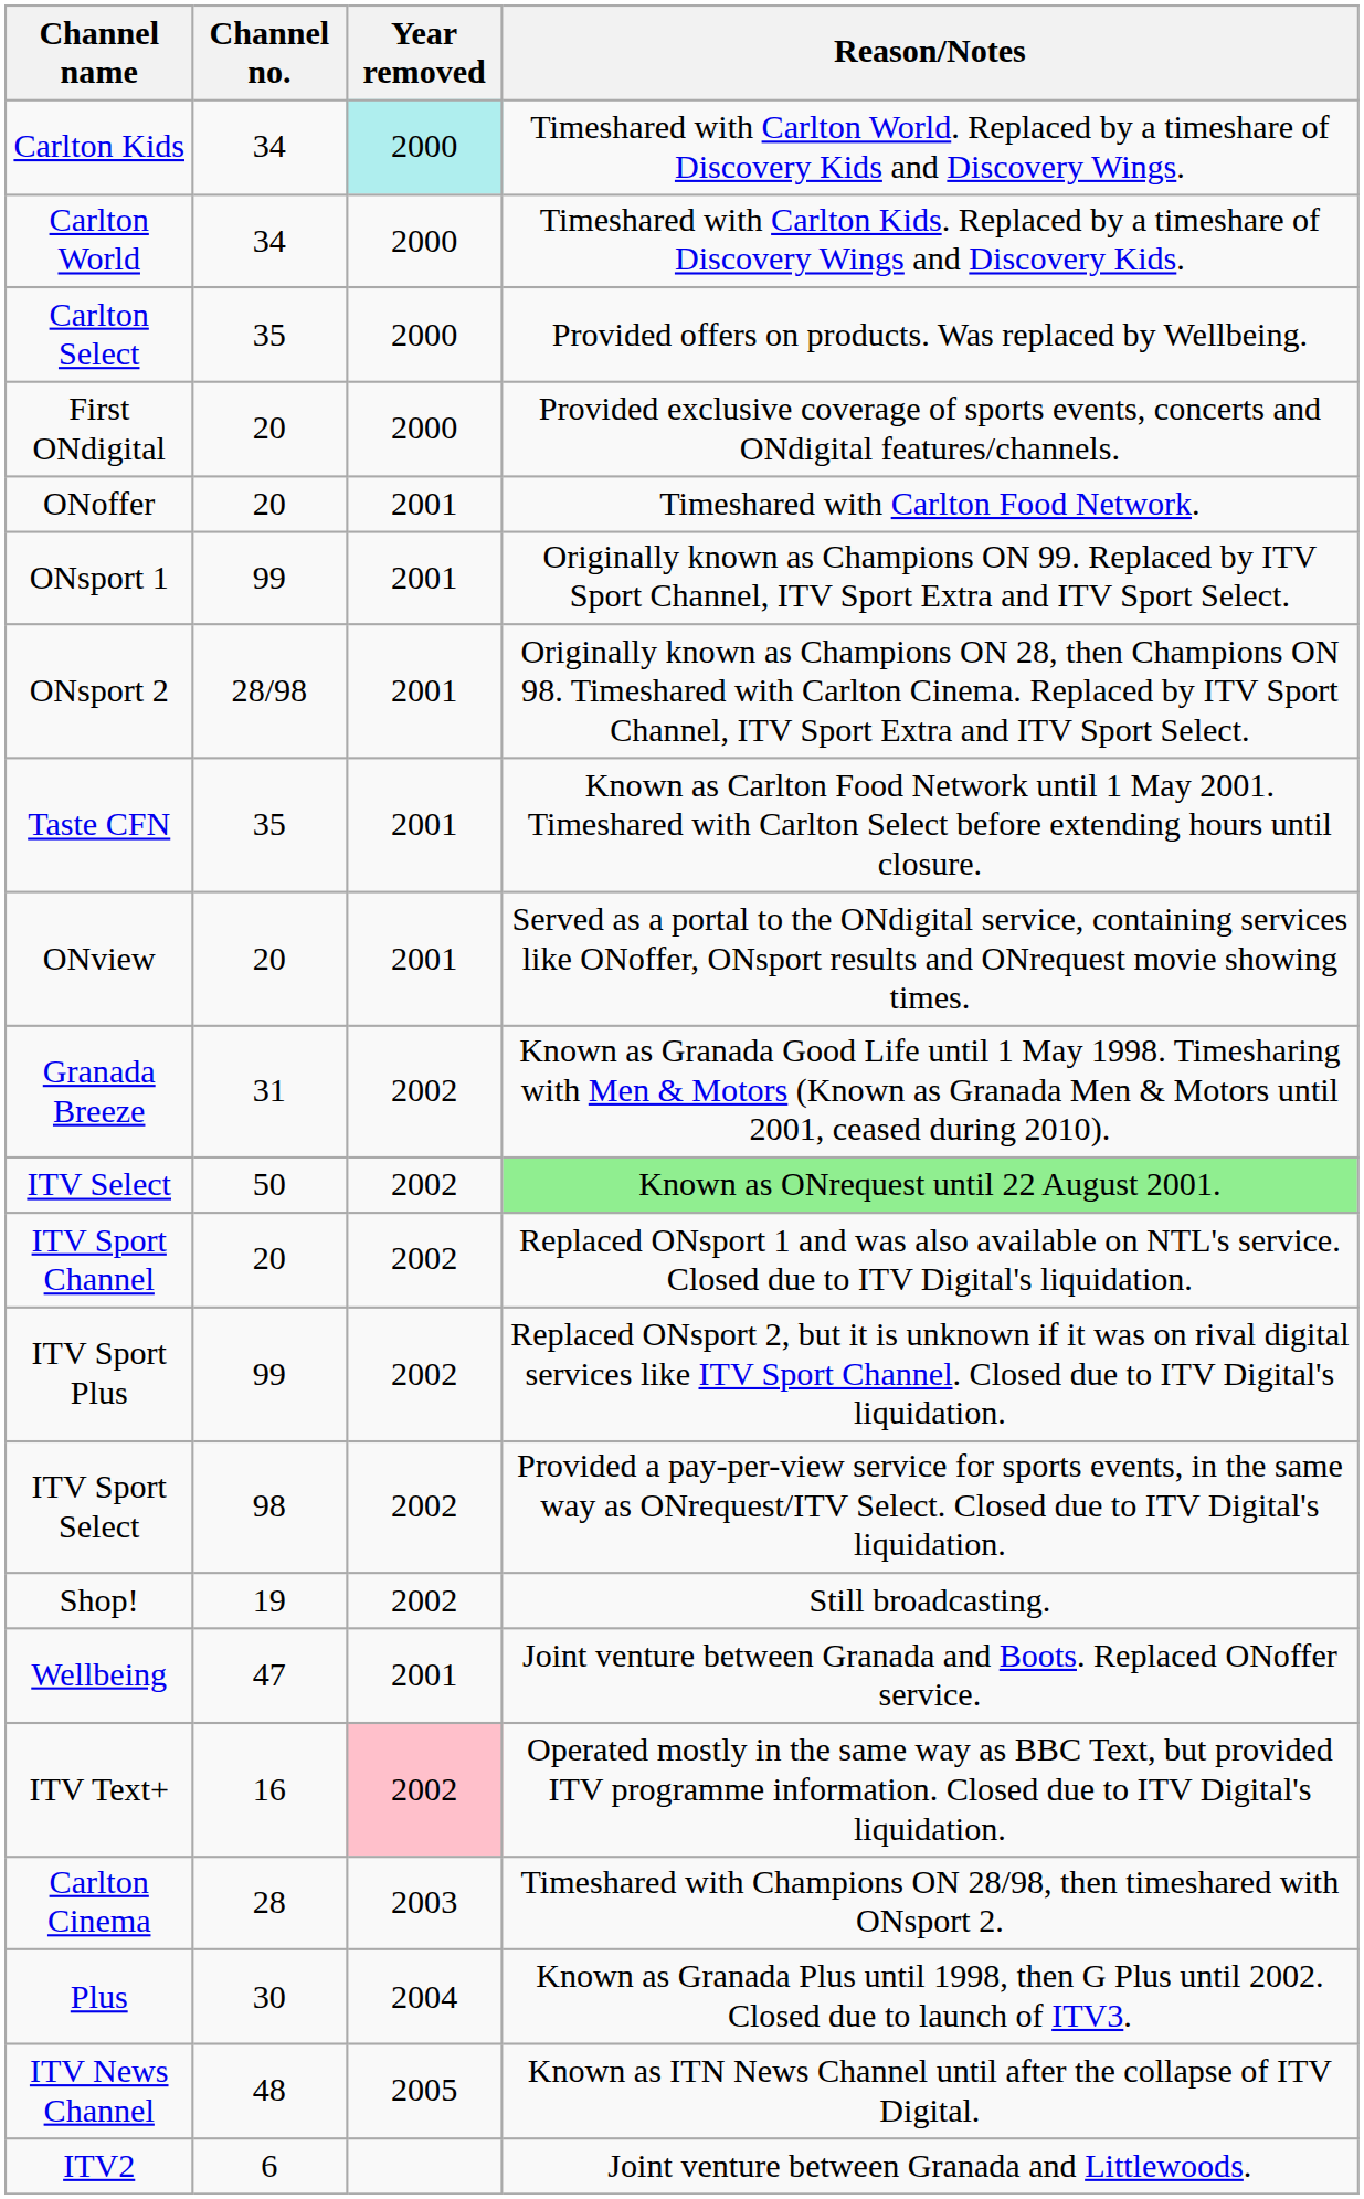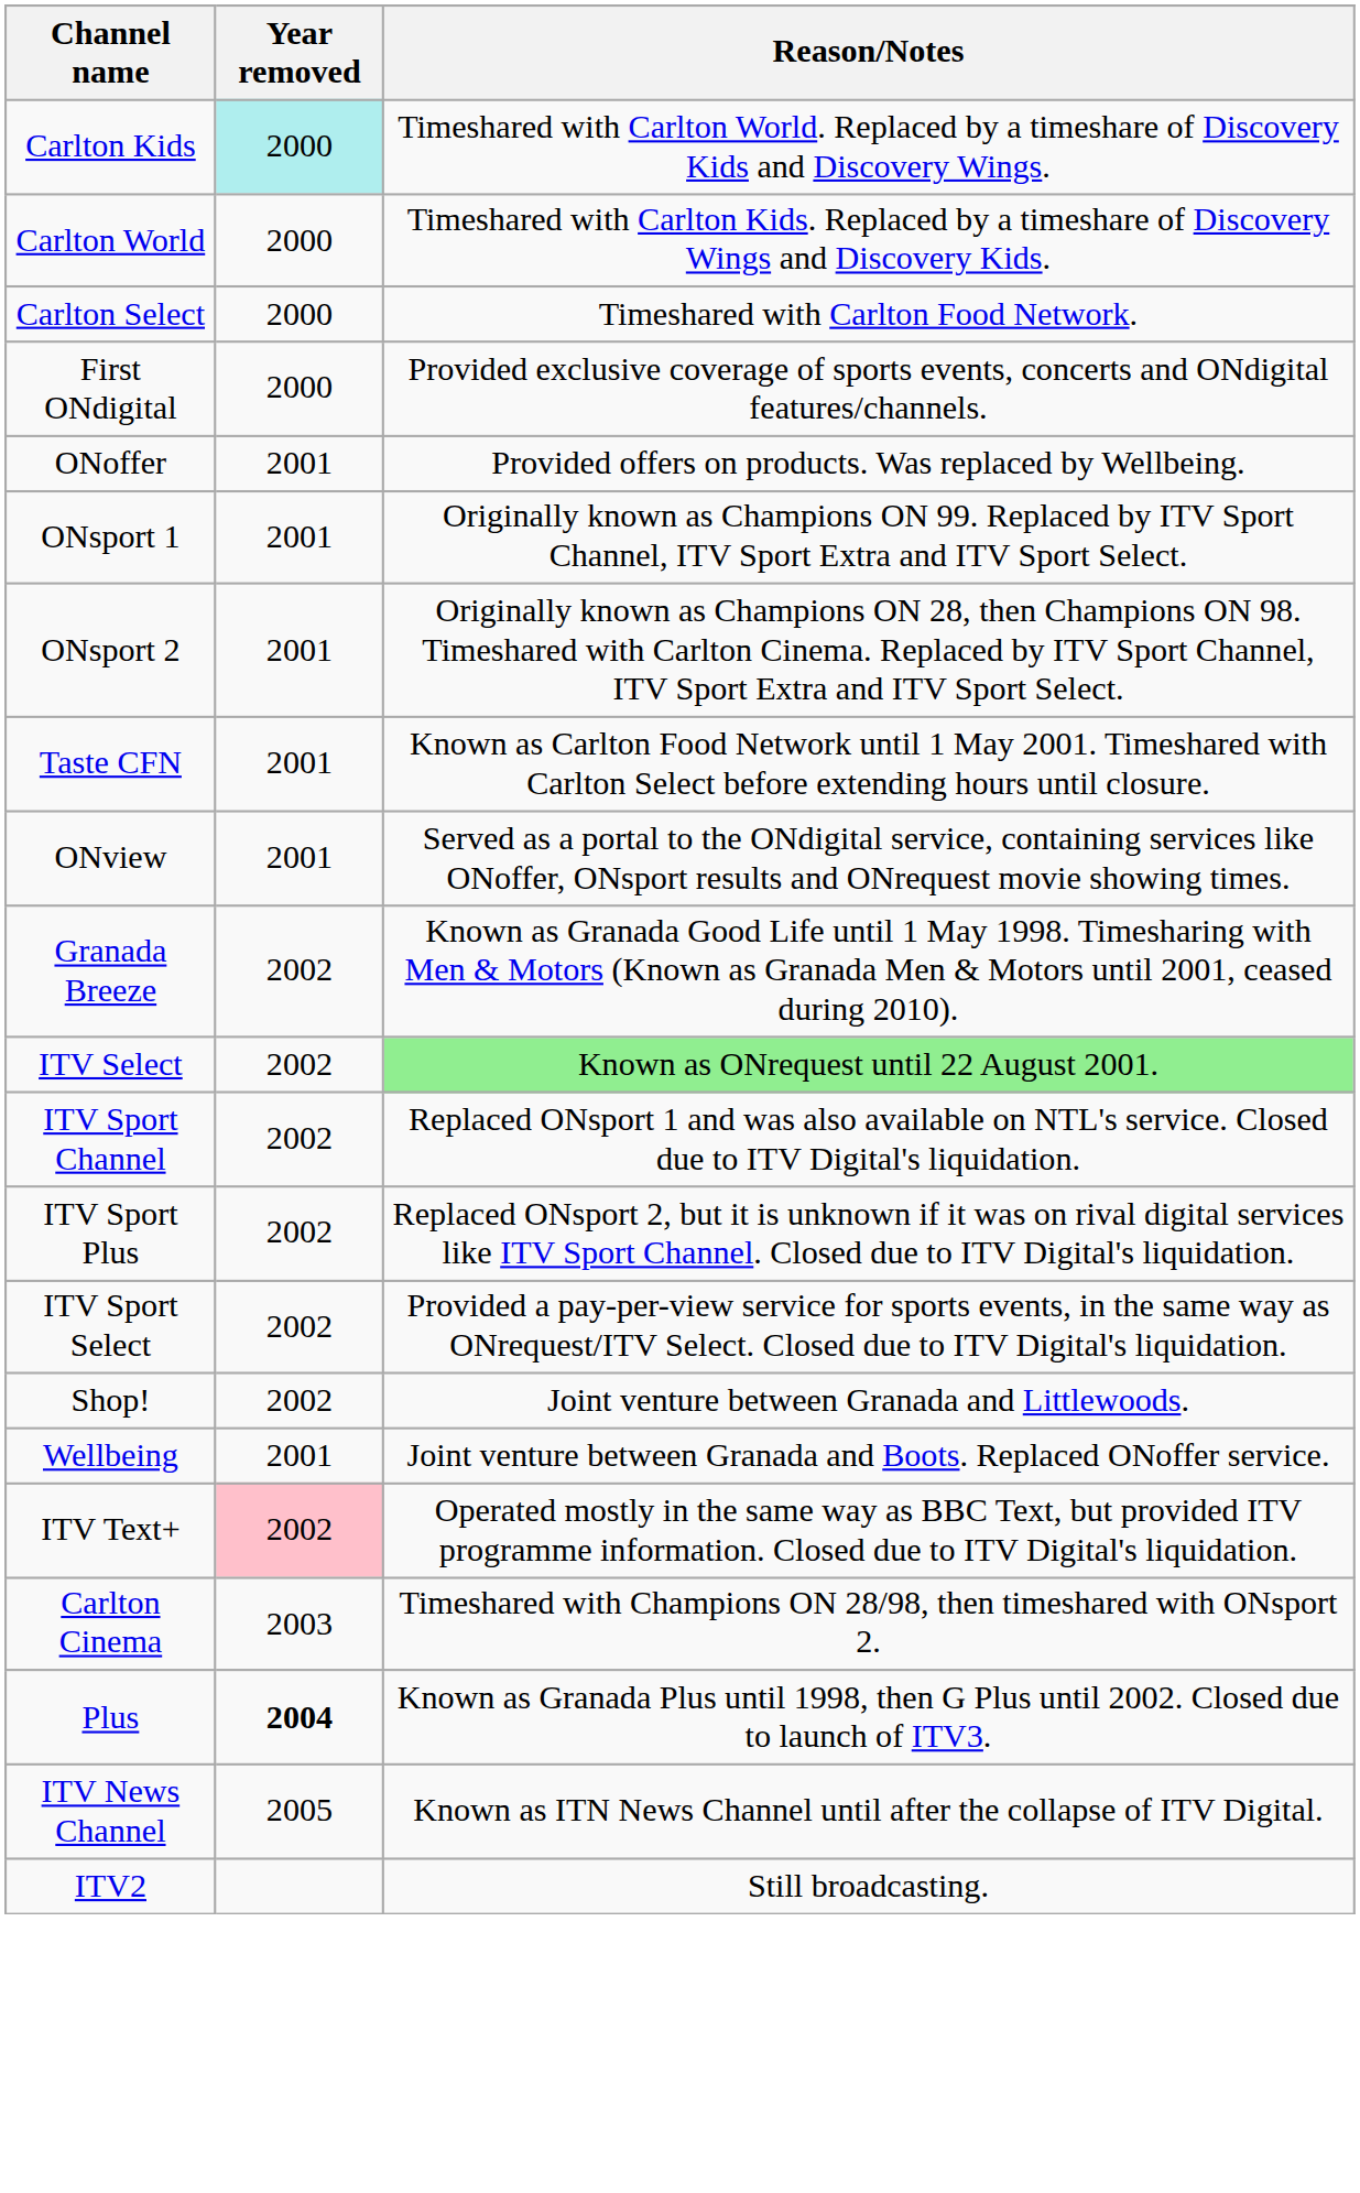 <table class="wikitable toccolours" style="font-size:90%; text-align:center; width:94%;">
 <tr>
 <th style="width:10%;">Channel name</th>
-<th style="width:5%;">Channel no.</th>
 <th style="width:5%;">Year removed</th>
 <th style="width:50%;">Reason/Notes</th>
 </tr>
 <tr>
 <td><a href='#'>Carlton Kids</a></td>
-<td>34</td>
 <td style="background: paleturquoise;">2000</td>
 <td>Timeshared with <a href='#'>Carlton World</a>. Replaced by a timeshare of <a href='#'>Discovery Kids</a> and <a href='#'>Discovery Wings</a>.</td>
 </tr>
 <tr>
 <td><a href='#'>Carlton World</a></td>
-<td>34</td>
 <td>2000</td>
 <td>Timeshared with <a href='#'>Carlton Kids</a>. Replaced by a timeshare of <a href='#'>Discovery Wings</a> and <a href='#'>Discovery Kids</a>.</td>
 </tr>
 <tr>
 <td><a href='#'>Carlton Select</a></td>
-<td>35</td>
 <td>2000</td>
-<td>Provided offers on products. Was replaced by Wellbeing.</td>
+<td>Timeshared with <a href='#'>Carlton Food Network</a>.</td>
 </tr>
 <tr>
 <td>First ONdigital</td>
-<td>20</td>
 <td>2000</td>
 <td>Provided exclusive coverage of sports events, concerts and ONdigital features/channels.</td>
 </tr>
 <tr>
 <td>ONoffer</td>
-<td>20</td>
 <td>2001</td>
-<td>Timeshared with <a href='#'>Carlton Food Network</a>.</td>
+<td>Provided offers on products. Was replaced by Wellbeing.</td>
 </tr>
 <tr>
 <td>ONsport 1</td>
-<td>99</td>
 <td>2001</td>
 <td>Originally known as Champions ON 99. Replaced by ITV Sport Channel, ITV Sport Extra and ITV Sport Select.</td>
 </tr>
 <tr>
 <td>ONsport 2</td>
-<td>28/98</td>
 <td>2001</td>
 <td>Originally known as Champions ON 28, then Champions ON 98. Timeshared with Carlton Cinema. Replaced by ITV Sport Channel, ITV Sport Extra and ITV Sport Select.</td>
 </tr>
 <tr>
 <td><a href='#'>Taste CFN</a></td>
-<td>35</td>
 <td>2001</td>
 <td>Known as Carlton Food Network until 1 May 2001. Timeshared with Carlton Select before extending hours until closure.</td>
 </tr>
 <tr>
 <td>ONview</td>
-<td>20</td>
 <td>2001</td>
 <td>Served as a portal to the ONdigital service, containing services like ONoffer, ONsport results and ONrequest movie showing times.</td>
 </tr>
 <tr>
 <td><a href='#'>Granada Breeze</a></td>
-<td>31</td>
 <td>2002</td>
 <td>Known as Granada Good Life until 1 May 1998. Timesharing with <a href='#'>Men & Motors</a> (Known as Granada Men & Motors until 2001, ceased during 2010).</td>
 </tr>
 <tr>
 <td><a href='#'>ITV Select</a></td>
-<td>50</td>
 <td>2002</td>
 <td style="background: lightgreen;">Known as ONrequest until 22 August 2001.</td>
 </tr>
 <tr>
 <td><a href='#'>ITV Sport Channel</a></td>
-<td>20</td>
 <td>2002</td>
 <td>Replaced ONsport 1 and was also available on NTL's service. Closed due to ITV Digital's liquidation.</td>
 </tr>
 <tr>
 <td>ITV Sport Plus</td>
-<td>99</td>
 <td>2002</td>
 <td>Replaced ONsport 2, but it is unknown if it was on rival digital services like <a href='#'>ITV Sport Channel</a>. Closed due to ITV Digital's liquidation.</td>
 </tr>
 <tr>
 <td>ITV Sport Select</td>
-<td>98</td>
 <td>2002</td>
 <td>Provided a pay-per-view service for sports events, in the same way as ONrequest/ITV Select. Closed due to ITV Digital's liquidation.</td>
 </tr>
 <tr>
 <td>Shop!</td>
-<td>19</td>
 <td>2002</td>
-<td>Still broadcasting.</td>
+<td>Joint venture between Granada and <a href='#'>Littlewoods</a>.</td>
 </tr>
 <tr>
 <td><a href='#'>Wellbeing</a></td>
-<td>47</td>
 <td>2001</td>
 <td>Joint venture between Granada and <a href='#'>Boots</a>. Replaced ONoffer service.</td>
 </tr>
 <tr>
 <td>ITV Text+</td>
-<td>16</td>
 <td style="background: pink;">2002</td>
 <td>Operated mostly in the same way as BBC Text, but provided ITV programme information. Closed due to ITV Digital's liquidation.</td>
 </tr>
 <tr>
 <td><a href='#'>Carlton Cinema</a></td>
-<td>28</td>
 <td>2003</td>
 <td>Timeshared with Champions ON 28/98, then timeshared with ONsport 2.</td>
 </tr>
 <tr>
 <td><a href='#'>Plus</a></td>
-<td>30</td>
-<td>2004</td>
+<td><strong>2004</strong></td>
 <td>Known as Granada Plus until 1998, then G Plus until 2002. Closed due to launch of <a href='#'>ITV3</a>.</td>
 </tr>
 <tr>
 <td><a href='#'>ITV News Channel</a></td>
-<td>48</td>
 <td>2005</td>
 <td>Known as ITN News Channel until after the collapse of ITV Digital.</td>
 </tr>
 <tr>
 <td><a href='#'>ITV2</a></td>
-<td>6</td>
 <td></td>
-<td>Joint venture between Granada and <a href='#'>Littlewoods</a>.</td>
+<td>Still broadcasting.</td>
 </tr>
 </table>
